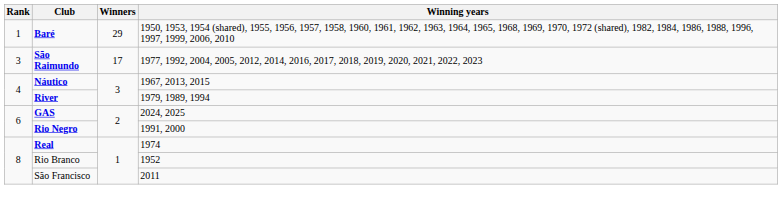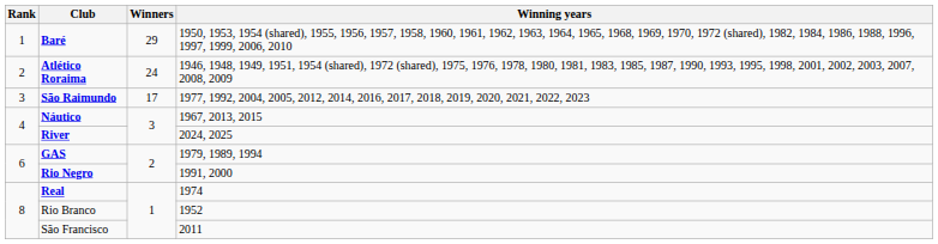 <table class="wikitable">
 <tr>
 <th>Rank</th>
 <th>Club</th>
 <th>Winners</th>
 <th>Winning years</th>
 </tr>
 <tr>
 <td align="center">1</td>
 <td><strong><a href='#'>Baré</a></strong></td>
 <td align="center">29</td>
 <td>1950, 1953, 1954 (shared), 1955, 1956, 1957, 1958, 1960, 1961, 1962, 1963, 1964, 1965, 1968, 1969, 1970, 1972 (shared), 1982, 1984, 1986, 1988, 1996, 1997, 1999, 2006, 2010</td>
+</tr>
+<tr>
+<td align="center">2</td>
+<td><strong><a href='#'>Atlético Roraima</a></strong></td>
+<td align="center">24</td>
+<td>1946, 1948, 1949, 1951, 1954 (shared), 1972 (shared), 1975, 1976, 1978, 1980, 1981, 1983, 1985, 1987, 1990, 1993, 1995, 1998, 2001, 2002, 2003, 2007, 2008, 2009</td>
 </tr>
 <tr>
 <td align="center">3</td>
 <td><strong><a href='#'>São Raimundo</a></strong></td>
 <td align="center">17</td>
 <td>1977, 1992, 2004, 2005, 2012, 2014, 2016, 2017, 2018, 2019, 2020, 2021, 2022, 2023</td>
 </tr>
 <tr>
 <td rowspan="2" align="center">4</td>
 <td><strong><a href='#'>Náutico</a></strong></td>
 <td rowspan="2" align="center">3</td>
 <td>1967, 2013, 2015</td>
 </tr>
 <tr>
 <td><strong><a href='#'>River</a></strong></td>
-<td>1979, 1989, 1994</td>
+<td>2024, 2025</td>
 </tr>
 <tr>
 <td rowspan=2 align="center">6</td>
 <td><strong><a href='#'>GAS</a></strong></td>
 <td rowspan=2 align="center">2</td>
-<td>2024, 2025</td>
+<td>1979, 1989, 1994</td>
 </tr>
 <tr>
 <td><strong><a href='#'>Rio Negro</a></strong></td>
 <td>1991, 2000</td>
 </tr>
 <tr>
 <td rowspan="3" align="center">8</td>
 <td><strong><a href='#'>Real</a></strong></td>
 <td rowspan="3" align="center">1</td>
 <td>1974</td>
 </tr>
 <tr>
 <td>Rio Branco</td>
 <td>1952</td>
 </tr>
 <tr>
 <td>São Francisco</td>
 <td>2011</td>
 </tr>
 </table>
